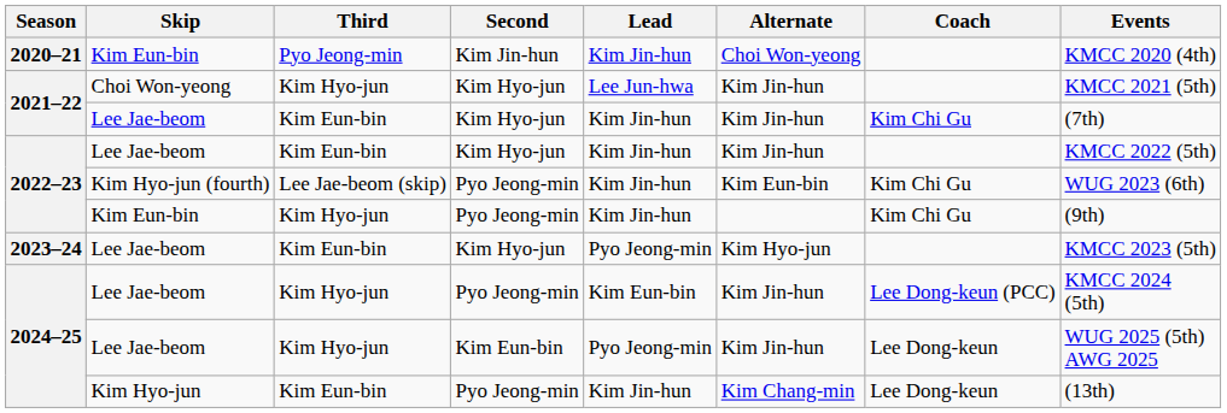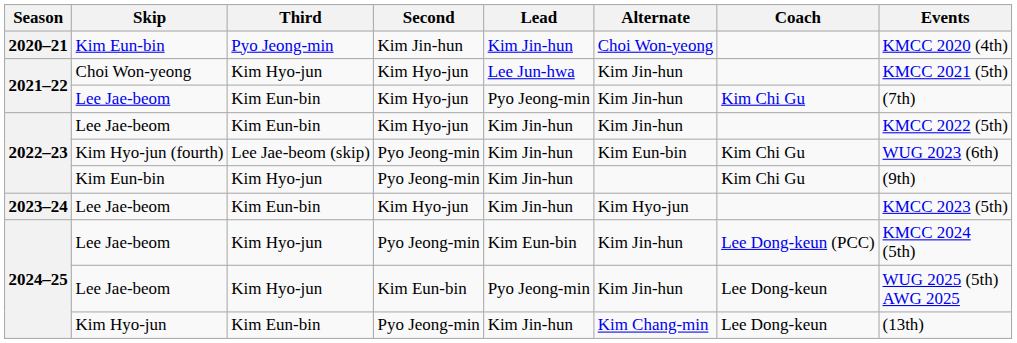 <table class="wikitable">
 <tr>
 <th scope="col">Season</th>
 <th scope="col">Skip</th>
 <th scope="col">Third</th>
 <th scope="col">Second</th>
 <th scope="col">Lead</th>
 <th scope="col">Alternate</th>
 <th scope="col">Coach</th>
 <th scope="col">Events</th>
 </tr>
 <tr>
 <th scope="row">2020–21</th>
 <td><a href='#'>Kim Eun-bin</a></td>
 <td><a href='#'>Pyo Jeong-min</a></td>
 <td>Kim Jin-hun</td>
 <td><a href='#'>Kim Jin-hun</a></td>
 <td><a href='#'>Choi Won-yeong</a></td>
 <td></td>
 <td><a href='#'>KMCC 2020</a> (4th)</td>
 </tr>
 <tr>
 <th scope="row" rowspan="2">2021–22</th>
 <td>Choi Won-yeong</td>
 <td>Kim Hyo-jun</td>
 <td>Kim Hyo-jun</td>
 <td><a href='#'>Lee Jun-hwa</a></td>
 <td>Kim Jin-hun</td>
 <td></td>
 <td><a href='#'>KMCC 2021</a> (5th)</td>
 </tr>
 <tr>
 <td><a href='#'>Lee Jae-beom</a></td>
 <td>Kim Eun-bin</td>
 <td>Kim Hyo-jun</td>
-<td>Kim Jin-hun</td>
+<td>Pyo Jeong-min</td>
 <td>Kim Jin-hun</td>
 <td><a href='#'>Kim Chi Gu</a></td>
 <td> (7th)</td>
 </tr>
 <tr>
 <th scope="row" rowspan="3">2022–23</th>
 <td>Lee Jae-beom</td>
 <td>Kim Eun-bin</td>
 <td>Kim Hyo-jun</td>
 <td>Kim Jin-hun</td>
 <td>Kim Jin-hun</td>
 <td></td>
 <td><a href='#'>KMCC 2022</a> (5th)</td>
 </tr>
 <tr>
 <td>Kim Hyo-jun (fourth)</td>
 <td>Lee Jae-beom (skip)</td>
 <td>Pyo Jeong-min</td>
 <td>Kim Jin-hun</td>
 <td>Kim Eun-bin</td>
 <td>Kim Chi Gu</td>
 <td><a href='#'>WUG 2023</a> (6th)</td>
 </tr>
 <tr>
 <td>Kim Eun-bin</td>
 <td>Kim Hyo-jun</td>
 <td>Pyo Jeong-min</td>
 <td>Kim Jin-hun</td>
 <td></td>
 <td>Kim Chi Gu</td>
 <td> (9th)</td>
 </tr>
 <tr>
 <th scope="row">2023–24</th>
 <td>Lee Jae-beom</td>
 <td>Kim Eun-bin</td>
 <td>Kim Hyo-jun</td>
-<td>Pyo Jeong-min</td>
+<td>Kim Jin-hun</td>
 <td>Kim Hyo-jun</td>
 <td></td>
 <td><a href='#'>KMCC 2023</a> (5th)</td>
 </tr>
 <tr>
 <th scope="row" rowspan="3">2024–25</th>
 <td>Lee Jae-beom</td>
 <td>Kim Hyo-jun</td>
 <td>Pyo Jeong-min</td>
 <td>Kim Eun-bin</td>
 <td>Kim Jin-hun</td>
 <td><a href='#'>Lee Dong-keun</a> (PCC)</td>
 <td><a href='#'>KMCC 2024</a> <br> (5th)</td>
 </tr>
 <tr>
 <td>Lee Jae-beom</td>
 <td>Kim Hyo-jun</td>
 <td>Kim Eun-bin</td>
 <td>Pyo Jeong-min</td>
 <td>Kim Jin-hun</td>
 <td>Lee Dong-keun</td>
 <td><a href='#'>WUG 2025</a> (5th)<br><a href='#'>AWG 2025</a> </td>
 </tr>
 <tr>
 <td>Kim Hyo-jun</td>
 <td>Kim Eun-bin</td>
 <td>Pyo Jeong-min</td>
 <td>Kim Jin-hun</td>
 <td><a href='#'>Kim Chang-min</a></td>
 <td>Lee Dong-keun</td>
 <td> (13th)</td>
 </tr>
 </table>
